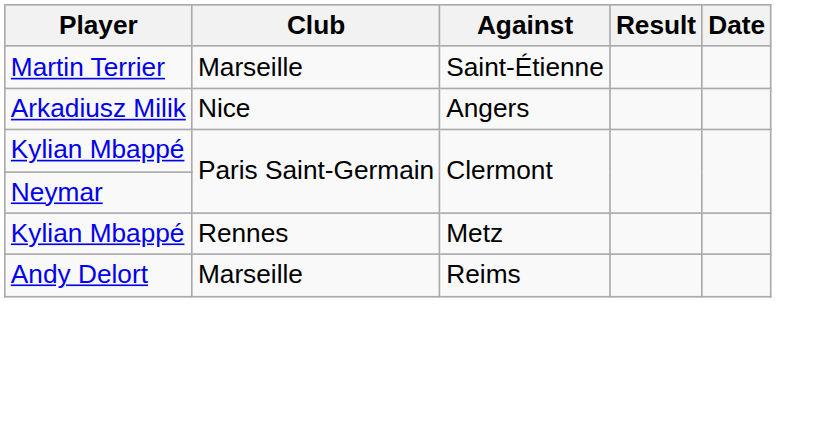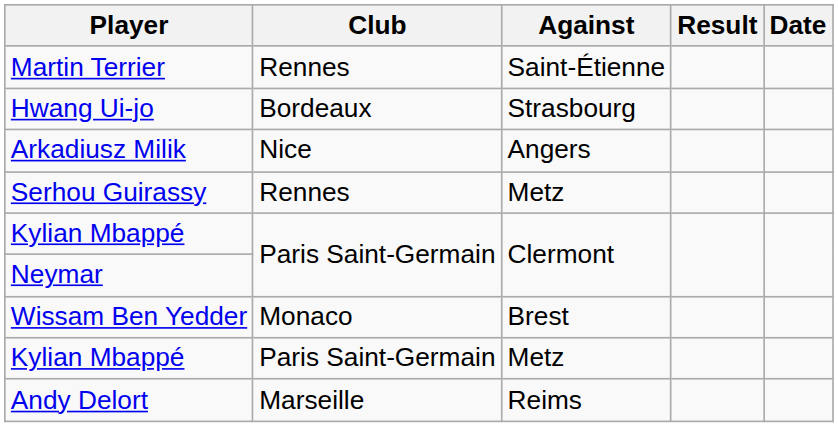 <table class="wikitable sortable">
 <tr>
 <th>Player</th>
 <th>Club</th>
 <th>Against</th>
 <th>Result</th>
 <th>Date</th>
 </tr>
 <tr>
 <td> <a href='#'>Martin Terrier</a></td>
-<td>Marseille</td>
+<td>Rennes</td>
 <td>Saint-Étienne</td>
+<td></td>
+<td></td>
+</tr>
+<tr>
+<td> <a href='#'>Hwang Ui-jo</a></td>
+<td>Bordeaux</td>
+<td>Strasbourg</td>
 <td></td>
 <td></td>
 </tr>
 <tr>
 <td> <a href='#'>Arkadiusz Milik</a></td>
 <td>Nice</td>
 <td>Angers</td>
+<td></td>
+<td></td>
+</tr>
+<tr>
+<td> <a href='#'>Serhou Guirassy</a></td>
+<td>Rennes</td>
+<td>Metz</td>
 <td></td>
 <td></td>
 </tr>
 <tr>
 <td> <a href='#'>Kylian Mbappé</a></td>
 <td rowspan="2">Paris Saint-Germain</td>
 <td rowspan="2">Clermont</td>
 <td rowspan="2"></td>
 <td rowspan="2"></td>
 </tr>
 <tr>
 <td> <a href='#'>Neymar</a></td>
 </tr>
 <tr>
+<td> <a href='#'>Wissam Ben Yedder</a></td>
+<td>Monaco</td>
+<td>Brest</td>
+<td></td>
+<td></td>
+</tr>
+<tr>
 <td> <a href='#'>Kylian Mbappé</a></td>
-<td>Rennes</td>
+<td>Paris Saint-Germain</td>
 <td>Metz</td>
 <td></td>
 <td></td>
 </tr>
 <tr>
 <td> <a href='#'>Andy Delort</a></td>
 <td>Marseille</td>
 <td>Reims</td>
 <td></td>
 <td></td>
 </tr>
 </table>
